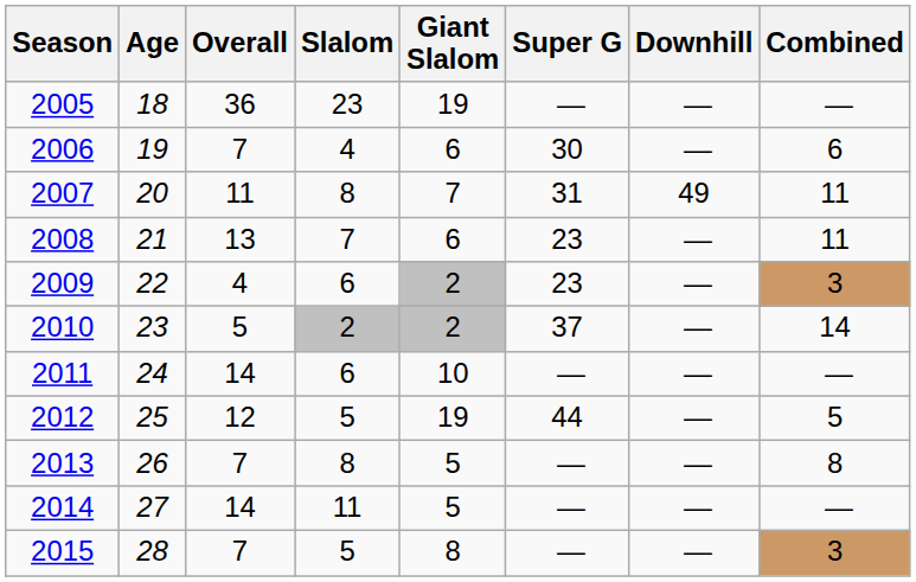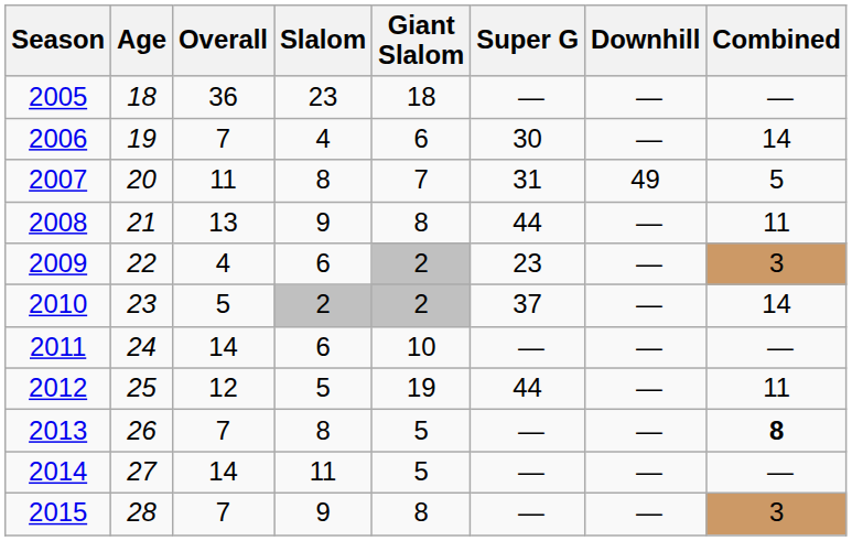 <table class=wikitable style="text-align:center">
 <tr>
 <th>Season</th>
 <th>Age</th>
 <th>Overall</th>
 <th>Slalom</th>
 <th>Giant<br>Slalom</th>
 <th>Super G</th>
 <th>Downhill</th>
 <th>Combined</th>
 </tr>
 <tr>
 <td><a href='#'>2005</a></td>
 <td><em>18</em></td>
 <td>36</td>
 <td>23</td>
-<td>19</td>
+<td>18</td>
 <td> —</td>
 <td> —</td>
 <td> —</td>
 </tr>
 <tr>
 <td><a href='#'>2006</a></td>
 <td><em>19</em></td>
 <td>7</td>
 <td>4</td>
 <td>6</td>
 <td>30</td>
 <td> —</td>
-<td>6</td>
+<td>14</td>
 </tr>
 <tr>
 <td><a href='#'>2007</a></td>
 <td><em>20</em></td>
 <td>11</td>
 <td>8</td>
 <td>7</td>
 <td>31</td>
 <td>49</td>
-<td>11</td>
+<td>5</td>
 </tr>
 <tr>
 <td><a href='#'>2008</a></td>
 <td><em>21</em></td>
 <td>13</td>
-<td>7</td>
-<td>6</td>
-<td>23</td>
+<td>9</td>
+<td>8</td>
+<td>44</td>
 <td> —</td>
 <td>11</td>
 </tr>
 <tr>
 <td><a href='#'>2009</a></td>
 <td><em>22</em></td>
 <td>4</td>
 <td>6</td>
 <td bgcolor="silver">2</td>
 <td>23</td>
 <td> —</td>
 <td bgcolor="cc9966">3</td>
 </tr>
 <tr>
 <td><a href='#'>2010</a></td>
 <td><em>23</em></td>
 <td>5</td>
 <td bgcolor="silver">2</td>
 <td bgcolor="silver">2</td>
 <td>37</td>
 <td> —</td>
 <td>14</td>
 </tr>
 <tr>
 <td><a href='#'>2011</a></td>
 <td><em>24</em></td>
 <td>14</td>
 <td>6</td>
 <td>10</td>
 <td> —</td>
 <td> —</td>
 <td> —</td>
 </tr>
 <tr>
 <td><a href='#'>2012</a></td>
 <td><em>25</em></td>
 <td>12</td>
 <td>5</td>
 <td>19</td>
 <td>44</td>
 <td> —</td>
-<td>5</td>
+<td>11</td>
 </tr>
 <tr>
 <td><a href='#'>2013</a></td>
 <td><em>26</em></td>
 <td>7</td>
 <td>8</td>
 <td>5</td>
 <td> —</td>
 <td> —</td>
-<td>8</td>
+<td><strong>8</strong></td>
 </tr>
 <tr>
 <td><a href='#'>2014</a></td>
 <td><em>27</em></td>
 <td>14</td>
 <td>11</td>
 <td>5</td>
 <td> —</td>
 <td> —</td>
 <td> —</td>
 </tr>
 <tr>
 <td><a href='#'>2015</a></td>
 <td><em>28</em></td>
 <td>7</td>
-<td>5</td>
+<td>9</td>
 <td>8</td>
 <td> —</td>
 <td> —</td>
 <td bgcolor="cc9966">3</td>
 </tr>
 </table>
